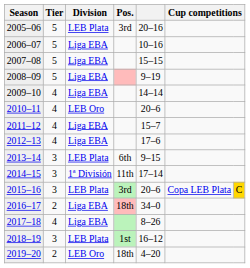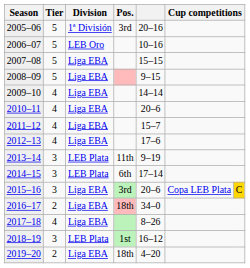 <table class="wikitable" style="font-size:85%; text-align:center">
 <tr>
 <th>Season</th>
 <th>Tier</th>
 <th>Division</th>
 <th>Pos.</th>
 <th></th>
 <th colspan=2>Cup competitions</th>
 </tr>
 <tr>
 <td bgcolor=#efefef>2005–06</td>
 <td>5</td>
-<td align=left><a href='#'>LEB Plata</a></td>
+<td align=left><a href='#'>1ª División</a></td>
 <td>3rd</td>
 <td>20–16</td>
 <td colspan=2></td>
 </tr>
 <tr>
 <td bgcolor=#efefef>2006–07</td>
 <td>5</td>
-<td align=left><a href='#'>Liga EBA</a></td>
+<td align=left><a href='#'>LEB Oro</a></td>
 <td></td>
 <td>10–16</td>
 <td colspan=2></td>
 </tr>
 <tr>
 <td bgcolor=#efefef>2007–08</td>
 <td>5</td>
 <td align=left><a href='#'>Liga EBA</a></td>
 <td></td>
 <td>15–15</td>
 <td colspan=2></td>
 </tr>
 <tr>
 <td bgcolor=#efefef>2008–09</td>
 <td>5</td>
 <td align=left><a href='#'>Liga EBA</a></td>
 <td bgcolor=#FFBBBB></td>
-<td>9–19</td>
+<td>9–15</td>
 <td colspan=2></td>
 </tr>
 <tr>
 <td bgcolor=#efefef>2009–10</td>
 <td>4</td>
 <td align=left><a href='#'>Liga EBA</a></td>
 <td></td>
 <td>14–14</td>
 <td colspan=2></td>
 </tr>
 <tr>
 <td bgcolor=#efefef><a href='#'>2010–11</a></td>
 <td>4</td>
-<td align=left><a href='#'>LEB Oro</a></td>
+<td align=left><a href='#'>Liga EBA</a></td>
 <td></td>
 <td>20–6</td>
 <td colspan=2></td>
 </tr>
 <tr>
 <td bgcolor=#efefef><a href='#'>2011–12</a></td>
 <td>4</td>
 <td align=left><a href='#'>Liga EBA</a></td>
 <td></td>
 <td>15–7</td>
 <td colspan=2></td>
 </tr>
 <tr>
 <td bgcolor=#efefef><a href='#'>2012–13</a></td>
 <td>4</td>
 <td align=left><a href='#'>Liga EBA</a></td>
 <td></td>
 <td>17–6</td>
 <td colspan=2></td>
 </tr>
 <tr>
 <td bgcolor=#efefef><a href='#'>2013–14</a></td>
 <td>3</td>
 <td align=left><a href='#'>LEB Plata</a></td>
-<td>6th</td>
-<td>9–15</td>
+<td>11th</td>
+<td>9–19</td>
 <td colspan=2></td>
 </tr>
 <tr>
 <td bgcolor=#efefef><a href='#'>2014–15</a></td>
 <td>3</td>
-<td align=left><a href='#'>1ª División</a></td>
-<td>11th</td>
+<td align=left><a href='#'>LEB Plata</a></td>
+<td>6th</td>
 <td>17–14</td>
 <td colspan=2></td>
 </tr>
 <tr>
 <td bgcolor=#efefef><a href='#'>2015–16</a></td>
 <td>3</td>
-<td align=left><a href='#'>LEB Plata</a></td>
+<td align=left><a href='#'>Liga EBA</a></td>
 <td bgcolor=#BBF3BB>3rd</td>
 <td>20–6</td>
 <td align=left><a href='#'>Copa LEB Plata</a></td>
 <td bgcolor=gold>C</td>
 </tr>
 <tr>
 <td bgcolor=#efefef><a href='#'>2016–17</a></td>
 <td>2</td>
 <td align=left><a href='#'>Liga EBA</a></td>
 <td bgcolor=#FFBBBB>18th</td>
 <td>34–0</td>
 <td colspan=2></td>
 </tr>
 <tr>
 <td bgcolor=#efefef><a href='#'>2017–18</a></td>
 <td>4</td>
 <td align=left><a href='#'>Liga EBA</a></td>
 <td bgcolor=#BBF3BB></td>
 <td>8–26</td>
 <td colspan=2></td>
 </tr>
 <tr>
 <td bgcolor=#efefef><a href='#'>2018–19</a></td>
 <td>3</td>
 <td align=left><a href='#'>LEB Plata</a></td>
 <td bgcolor=#BBF3BB>1st</td>
 <td>16–12</td>
 </tr>
 <tr>
 <td bgcolor=#efefef><a href='#'>2019–20</a></td>
 <td>2</td>
-<td align=left><a href='#'>LEB Oro</a></td>
+<td align=left><a href='#'>Liga EBA</a></td>
 <td>18th</td>
 <td>4–20</td>
 <td colspan=2></td>
 </tr>
 </table>
